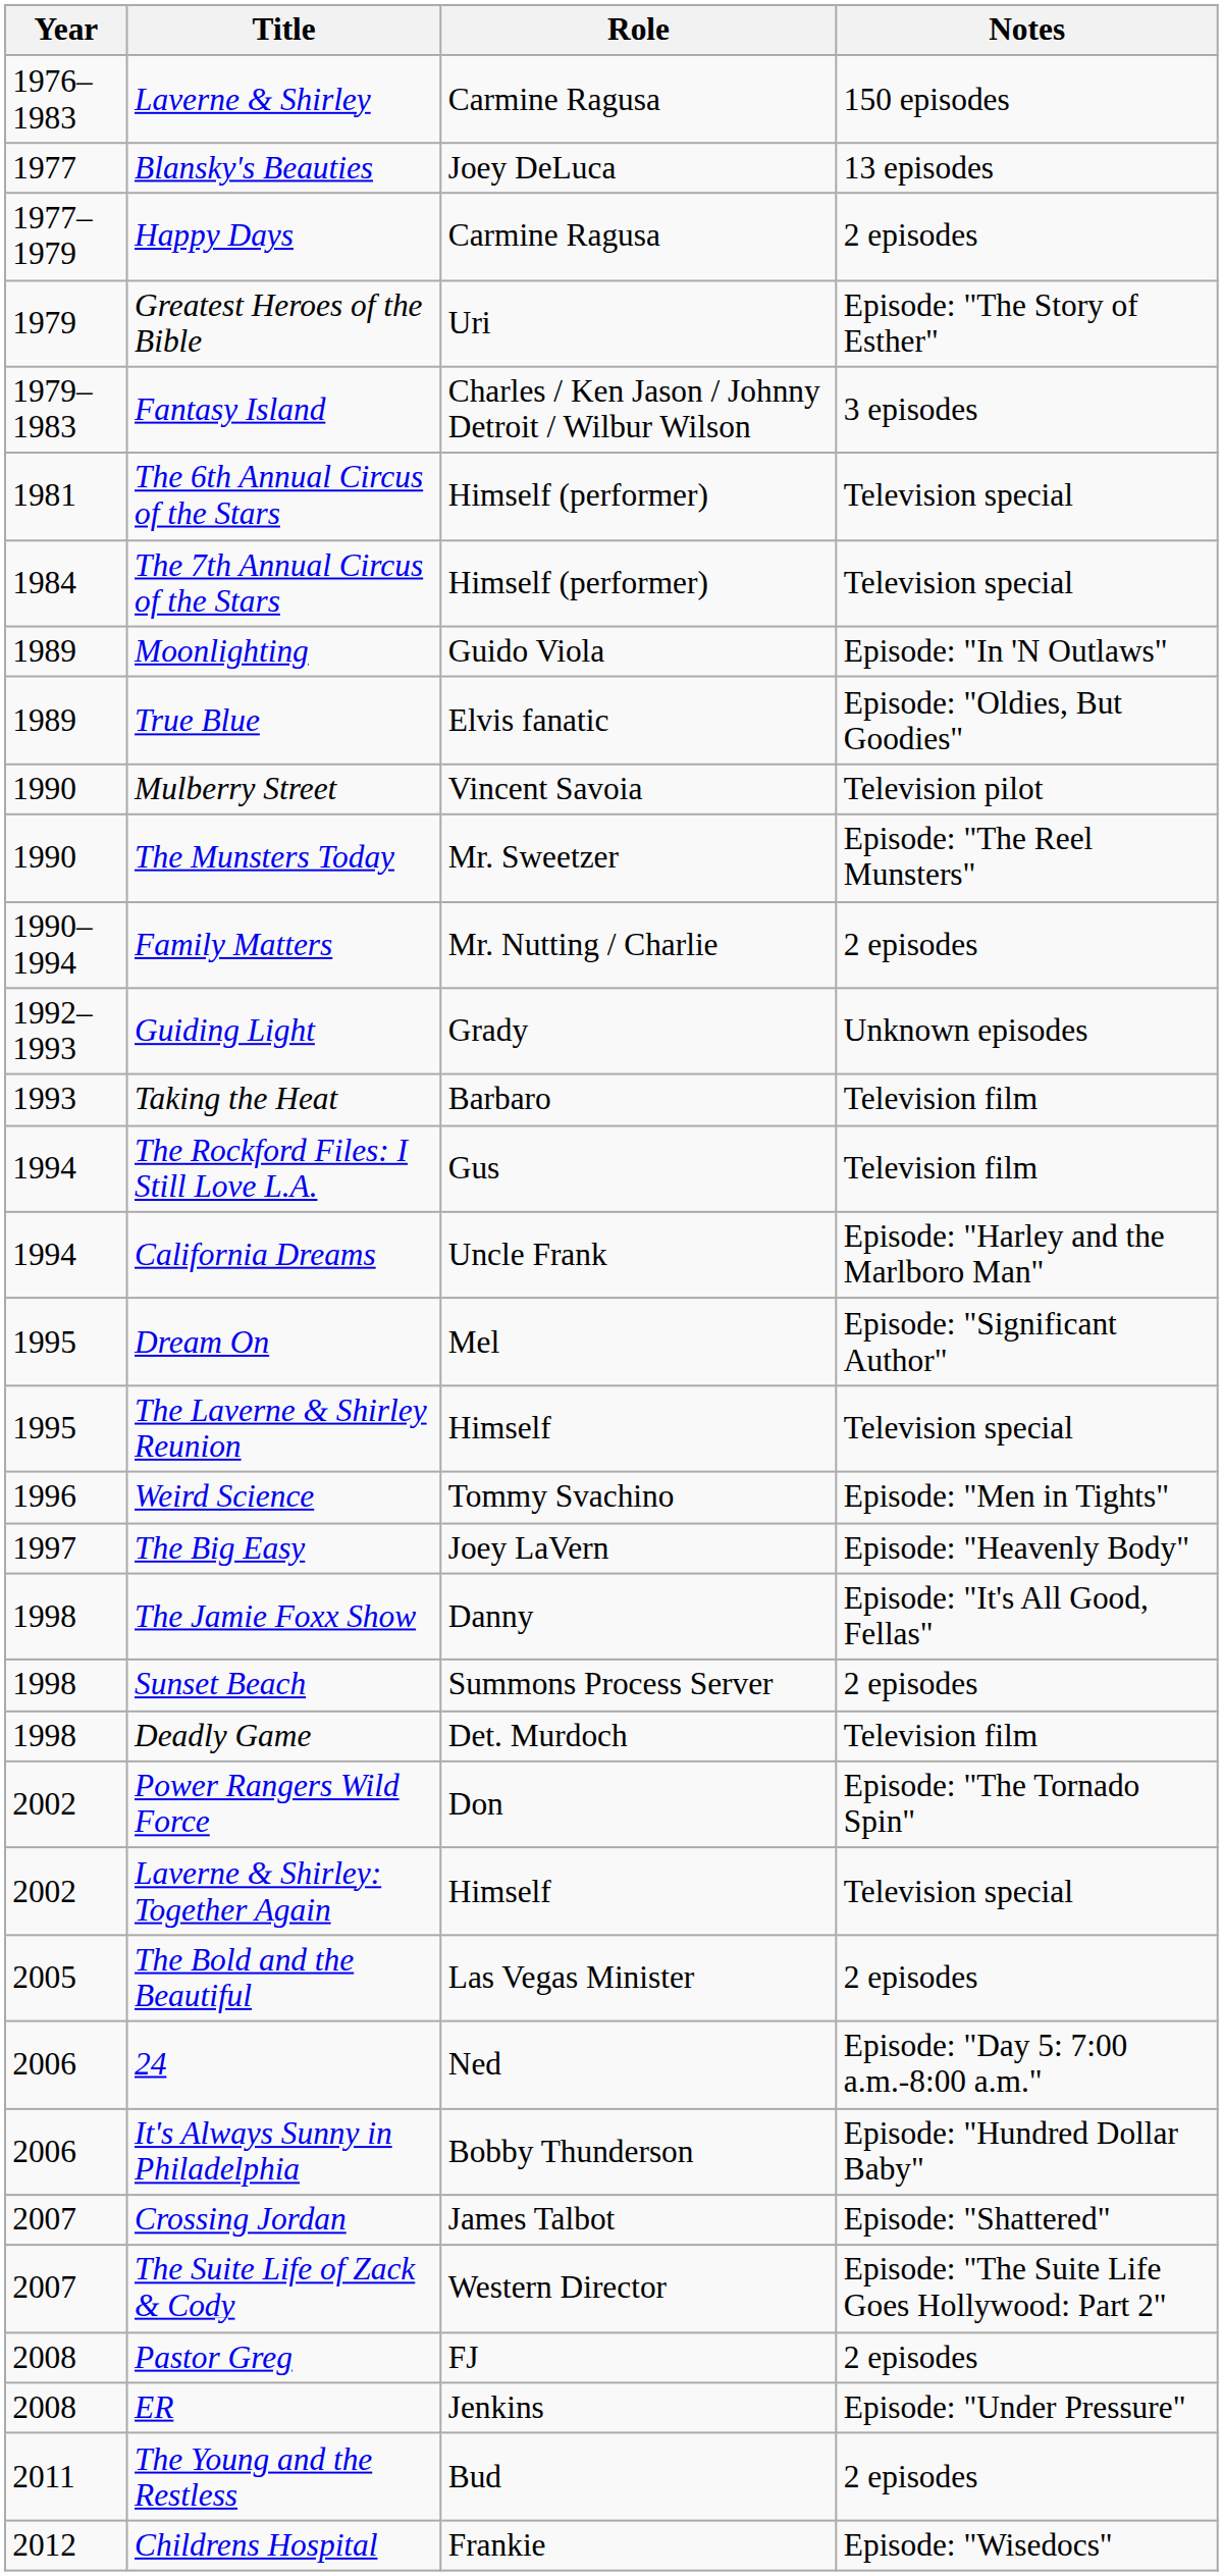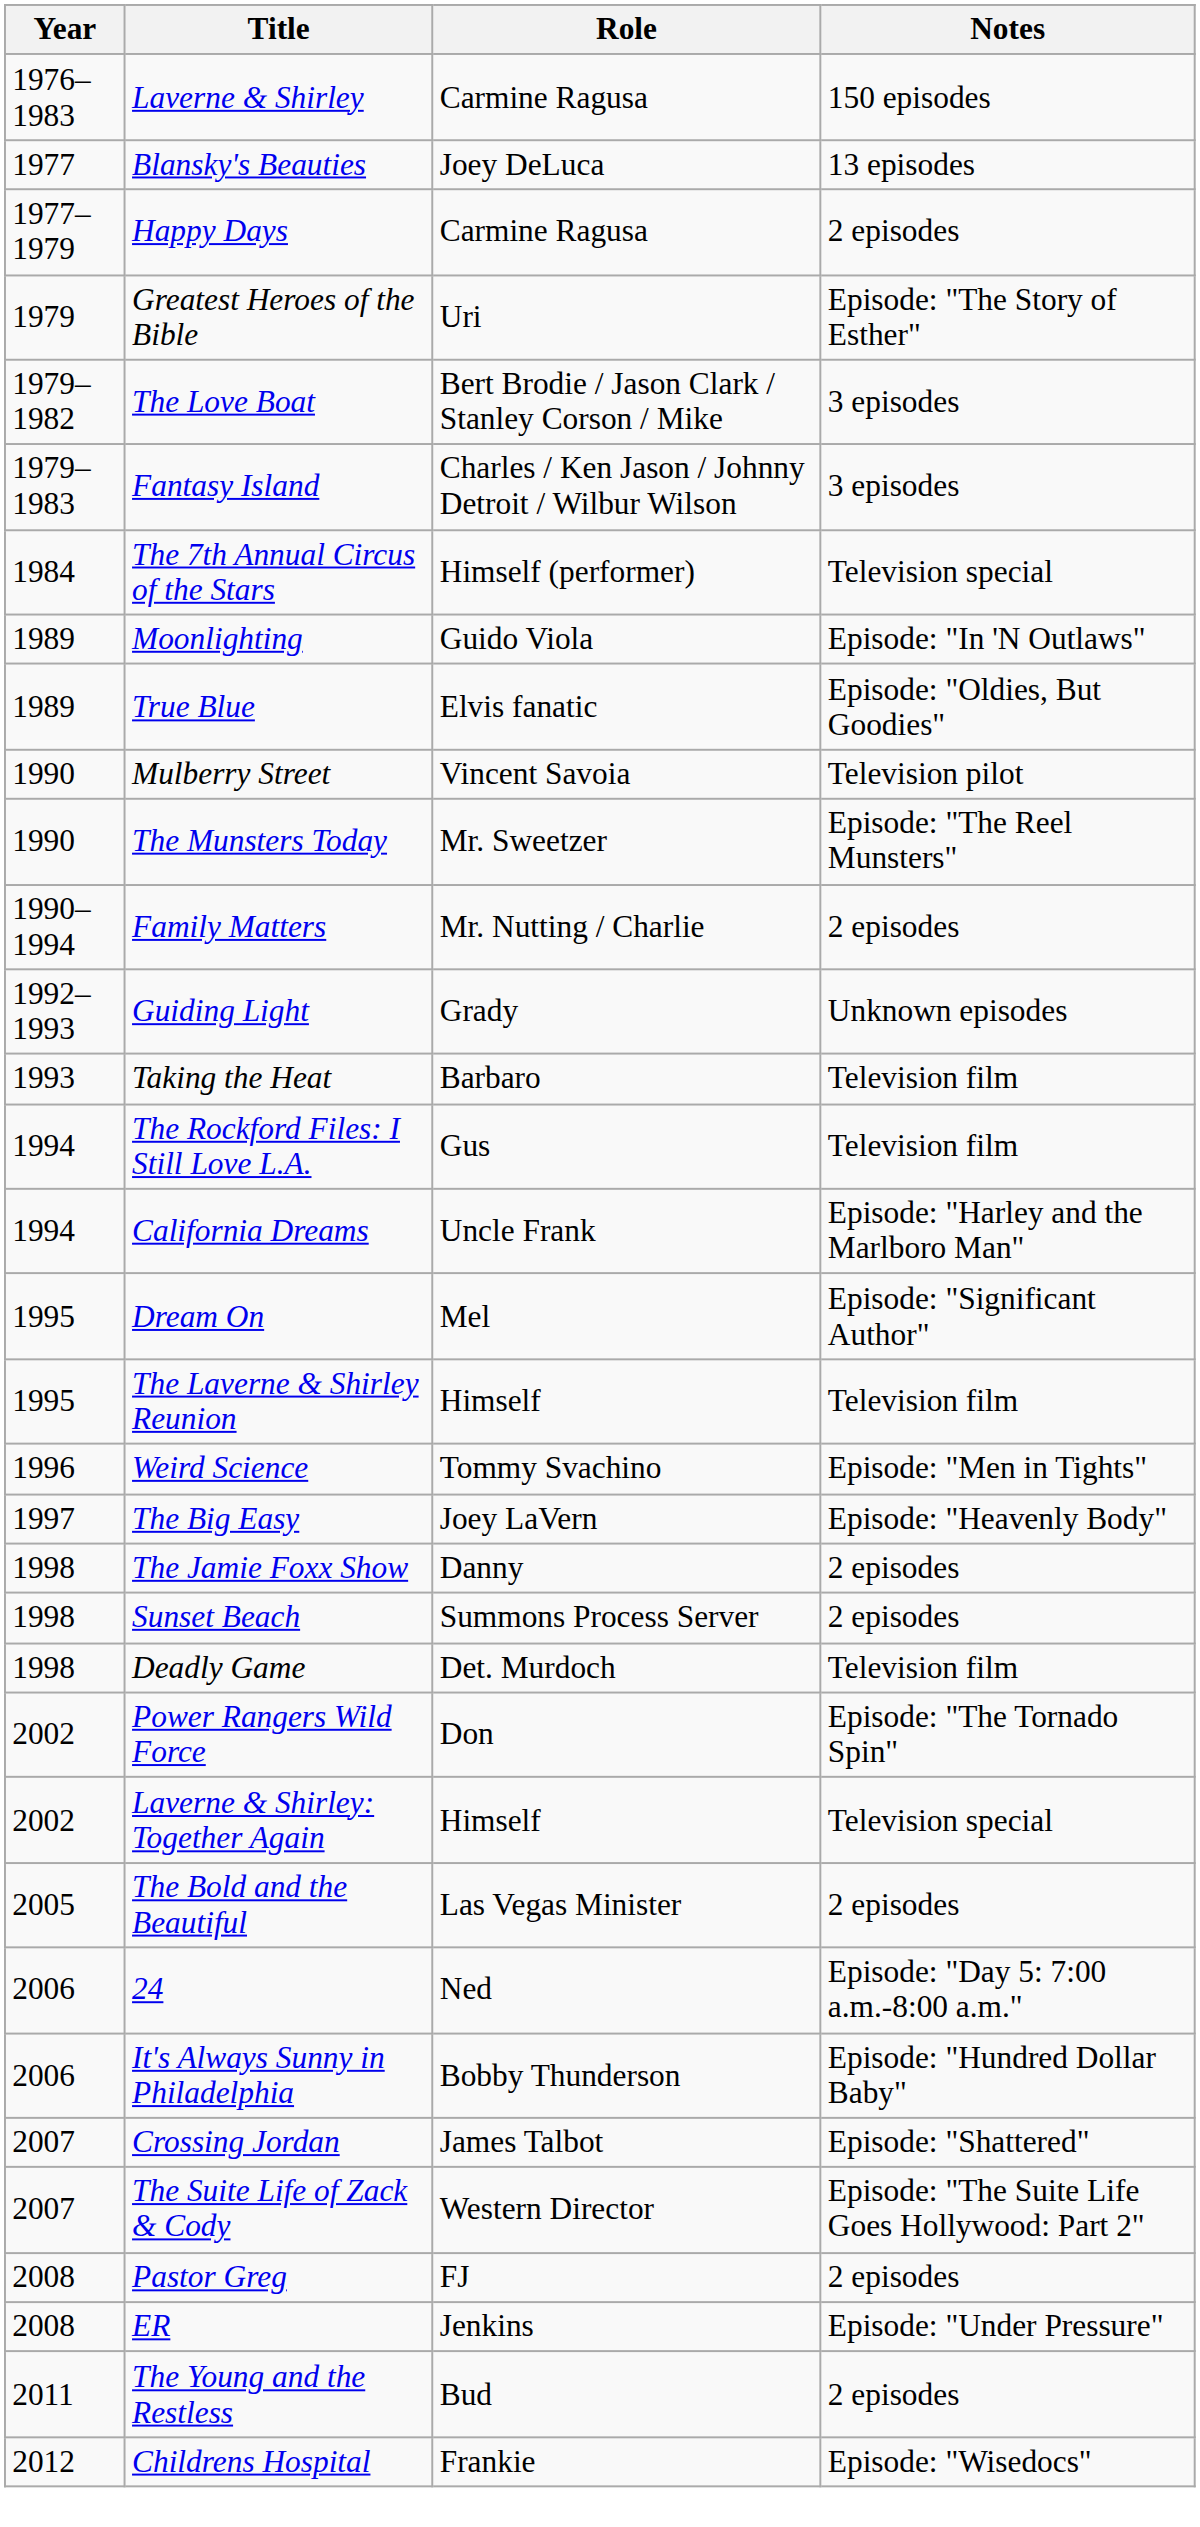 <table class="wikitable sortable">
 <tr>
 <th>Year</th>
 <th>Title</th>
 <th>Role</th>
 <th class="unsortable">Notes</th>
 </tr>
 <tr>
 <td>1976–1983</td>
 <td><em><a href='#'>Laverne & Shirley</a></em></td>
 <td>Carmine Ragusa</td>
 <td>150 episodes</td>
 </tr>
 <tr>
 <td>1977</td>
 <td><em><a href='#'>Blansky's Beauties</a></em></td>
 <td>Joey DeLuca</td>
 <td>13 episodes</td>
 </tr>
 <tr>
 <td>1977–1979</td>
 <td><em><a href='#'>Happy Days</a></em></td>
 <td>Carmine Ragusa</td>
 <td>2 episodes</td>
 </tr>
 <tr>
 <td>1979</td>
 <td><em>Greatest Heroes of the Bible</em></td>
 <td>Uri</td>
 <td>Episode: "The Story of Esther"</td>
 </tr>
 <tr>
+<td>1979–1982</td>
+<td><em><a href='#'>The Love Boat</a></em></td>
+<td>Bert Brodie / Jason Clark / Stanley Corson / Mike</td>
+<td>3 episodes</td>
+</tr>
+<tr>
 <td>1979–1983</td>
 <td><em><a href='#'>Fantasy Island</a></em></td>
 <td>Charles / Ken Jason / Johnny Detroit / Wilbur Wilson</td>
 <td>3 episodes</td>
-</tr>
-<tr>
-<td>1981</td>
-<td><em><a href='#'>The 6th Annual Circus of the Stars</a></em></td>
-<td>Himself (performer)</td>
-<td>Television special</td>
 </tr>
 <tr>
 <td>1984</td>
 <td><em><a href='#'>The 7th Annual Circus of the Stars</a></em></td>
 <td>Himself (performer)</td>
 <td>Television special</td>
 </tr>
 <tr>
 <td>1989</td>
 <td><em><a href='#'>Moonlighting</a></em></td>
 <td>Guido Viola</td>
 <td>Episode: "In 'N Outlaws"</td>
 </tr>
 <tr>
 <td>1989</td>
 <td><em><a href='#'>True Blue</a></em></td>
 <td>Elvis fanatic</td>
 <td>Episode: "Oldies, But Goodies"</td>
 </tr>
 <tr>
 <td>1990</td>
 <td><em>Mulberry Street</em></td>
 <td>Vincent Savoia</td>
 <td>Television pilot</td>
 </tr>
 <tr>
 <td>1990</td>
 <td><em><a href='#'>The Munsters Today</a></em></td>
 <td>Mr. Sweetzer</td>
 <td>Episode: "The Reel Munsters"</td>
 </tr>
 <tr>
 <td>1990–1994</td>
 <td><em><a href='#'>Family Matters</a></em></td>
 <td>Mr. Nutting / Charlie</td>
 <td>2 episodes</td>
 </tr>
 <tr>
 <td>1992–1993</td>
 <td><em><a href='#'>Guiding Light</a></em></td>
 <td>Grady</td>
 <td>Unknown episodes</td>
 </tr>
 <tr>
 <td>1993</td>
 <td><em>Taking the Heat</em></td>
 <td>Barbaro</td>
 <td>Television film</td>
 </tr>
 <tr>
 <td>1994</td>
 <td><em><a href='#'>The Rockford Files: I Still Love L.A.</a></em></td>
 <td>Gus</td>
 <td>Television film</td>
 </tr>
 <tr>
 <td>1994</td>
 <td><em><a href='#'>California Dreams</a></em></td>
 <td>Uncle Frank</td>
 <td>Episode: "Harley and the Marlboro Man"</td>
 </tr>
 <tr>
 <td>1995</td>
 <td><em><a href='#'>Dream On</a></em></td>
 <td>Mel</td>
 <td>Episode: "Significant Author"</td>
 </tr>
 <tr>
 <td>1995</td>
 <td><em><a href='#'>The Laverne & Shirley Reunion</a></em></td>
 <td>Himself</td>
-<td>Television special</td>
+<td>Television film</td>
 </tr>
 <tr>
 <td>1996</td>
 <td><em><a href='#'>Weird Science</a></em></td>
 <td>Tommy Svachino</td>
 <td>Episode: "Men in Tights"</td>
 </tr>
 <tr>
 <td>1997</td>
 <td><em><a href='#'>The Big Easy</a></em></td>
 <td>Joey LaVern</td>
 <td>Episode: "Heavenly Body"</td>
 </tr>
 <tr>
 <td>1998</td>
 <td><em><a href='#'>The Jamie Foxx Show</a></em></td>
 <td>Danny</td>
-<td>Episode: "It's All Good, Fellas"</td>
+<td>2 episodes</td>
 </tr>
 <tr>
 <td>1998</td>
 <td><em><a href='#'>Sunset Beach</a></em></td>
 <td>Summons Process Server</td>
 <td>2 episodes</td>
 </tr>
 <tr>
 <td>1998</td>
 <td><em>Deadly Game</em></td>
 <td>Det. Murdoch</td>
 <td>Television film</td>
 </tr>
 <tr>
 <td>2002</td>
 <td><em><a href='#'>Power Rangers Wild Force</a></em></td>
 <td>Don</td>
 <td>Episode: "The Tornado Spin"</td>
 </tr>
 <tr>
 <td>2002</td>
 <td><em><a href='#'>Laverne & Shirley: Together Again</a></em></td>
 <td>Himself</td>
 <td>Television special</td>
 </tr>
 <tr>
 <td>2005</td>
 <td><em><a href='#'>The Bold and the Beautiful</a></em></td>
 <td>Las Vegas Minister</td>
 <td>2 episodes</td>
 </tr>
 <tr>
 <td>2006</td>
 <td><em><a href='#'>24</a></em></td>
 <td>Ned</td>
 <td>Episode: "Day 5: 7:00 a.m.-8:00 a.m."</td>
 </tr>
 <tr>
 <td>2006</td>
 <td><em><a href='#'>It's Always Sunny in Philadelphia</a></em></td>
 <td>Bobby Thunderson</td>
 <td>Episode: "Hundred Dollar Baby"</td>
 </tr>
 <tr>
 <td>2007</td>
 <td><em><a href='#'>Crossing Jordan</a></em></td>
 <td>James Talbot</td>
 <td>Episode: "Shattered"</td>
 </tr>
 <tr>
 <td>2007</td>
 <td><em><a href='#'>The Suite Life of Zack & Cody</a></em></td>
 <td>Western Director</td>
 <td>Episode: "The Suite Life Goes Hollywood: Part 2"</td>
 </tr>
 <tr>
 <td>2008</td>
 <td><em><a href='#'>Pastor Greg</a></em></td>
 <td>FJ</td>
 <td>2 episodes</td>
 </tr>
 <tr>
 <td>2008</td>
 <td><em><a href='#'>ER</a></em></td>
 <td>Jenkins</td>
 <td>Episode: "Under Pressure"</td>
 </tr>
 <tr>
 <td>2011</td>
 <td><em><a href='#'>The Young and the Restless</a></em></td>
 <td>Bud</td>
 <td>2 episodes</td>
 </tr>
 <tr>
 <td>2012</td>
 <td><em><a href='#'>Childrens Hospital</a></em></td>
 <td>Frankie</td>
 <td>Episode: "Wisedocs"</td>
 </tr>
 </table>
